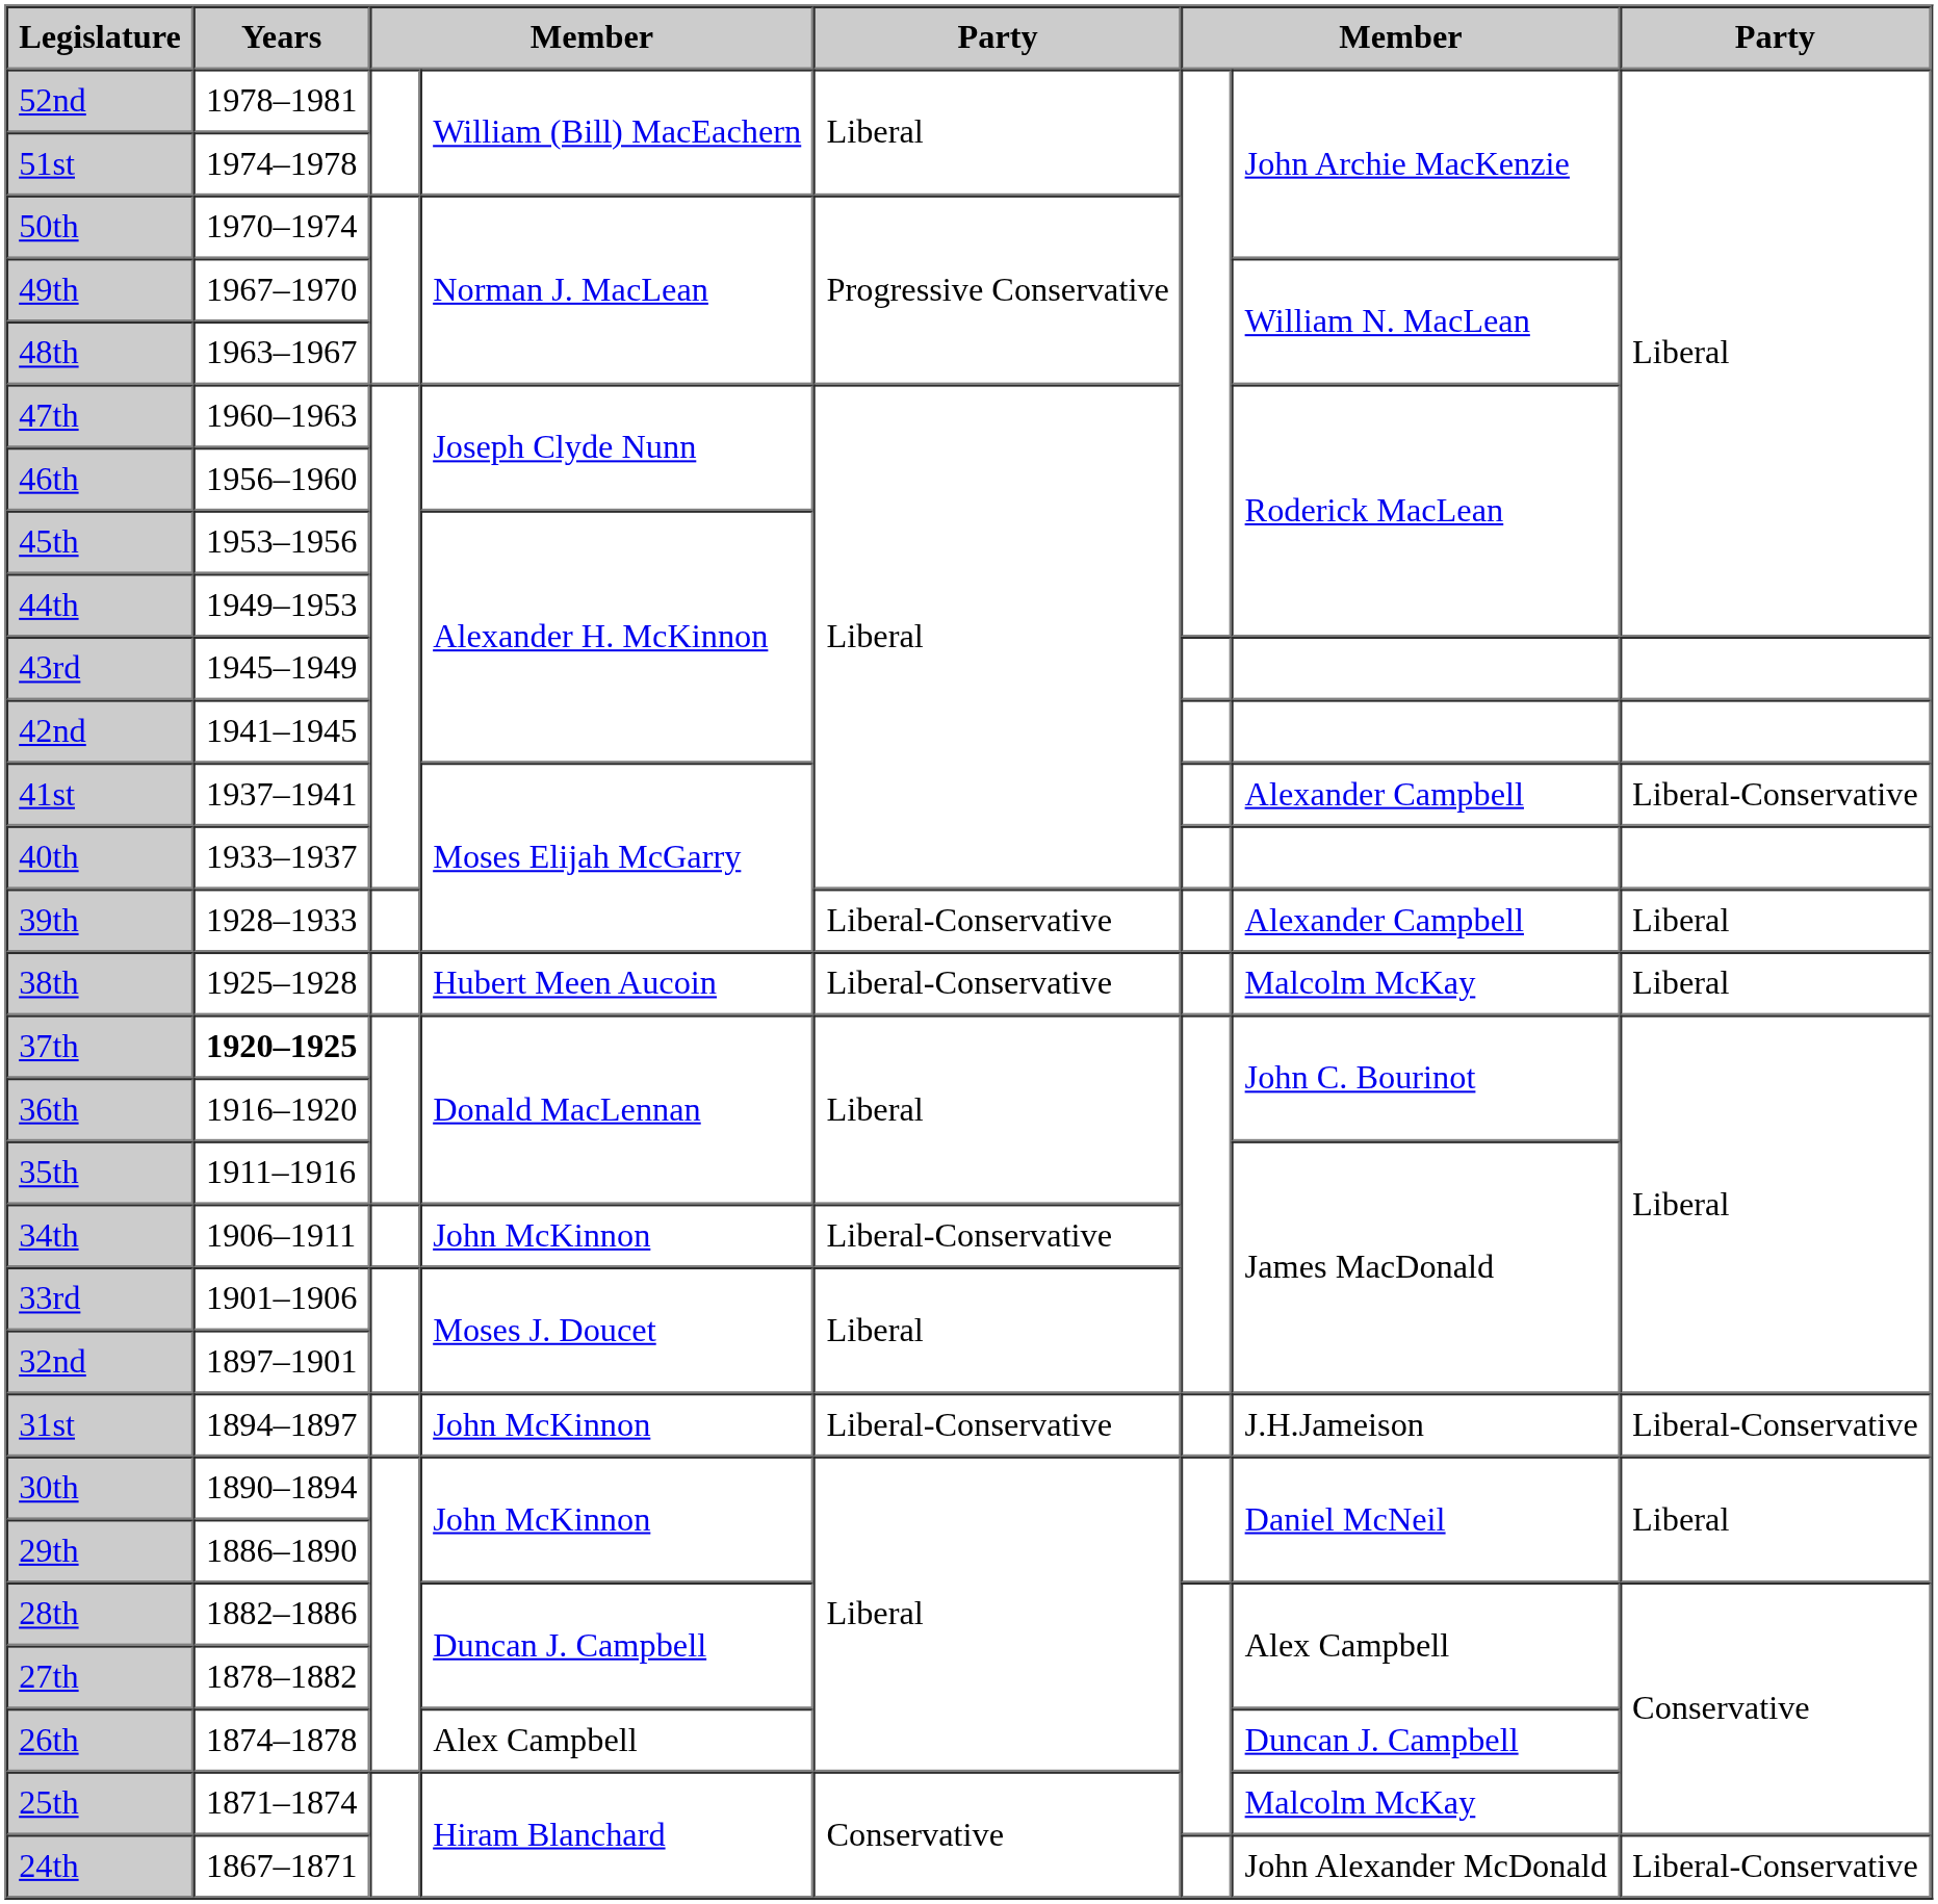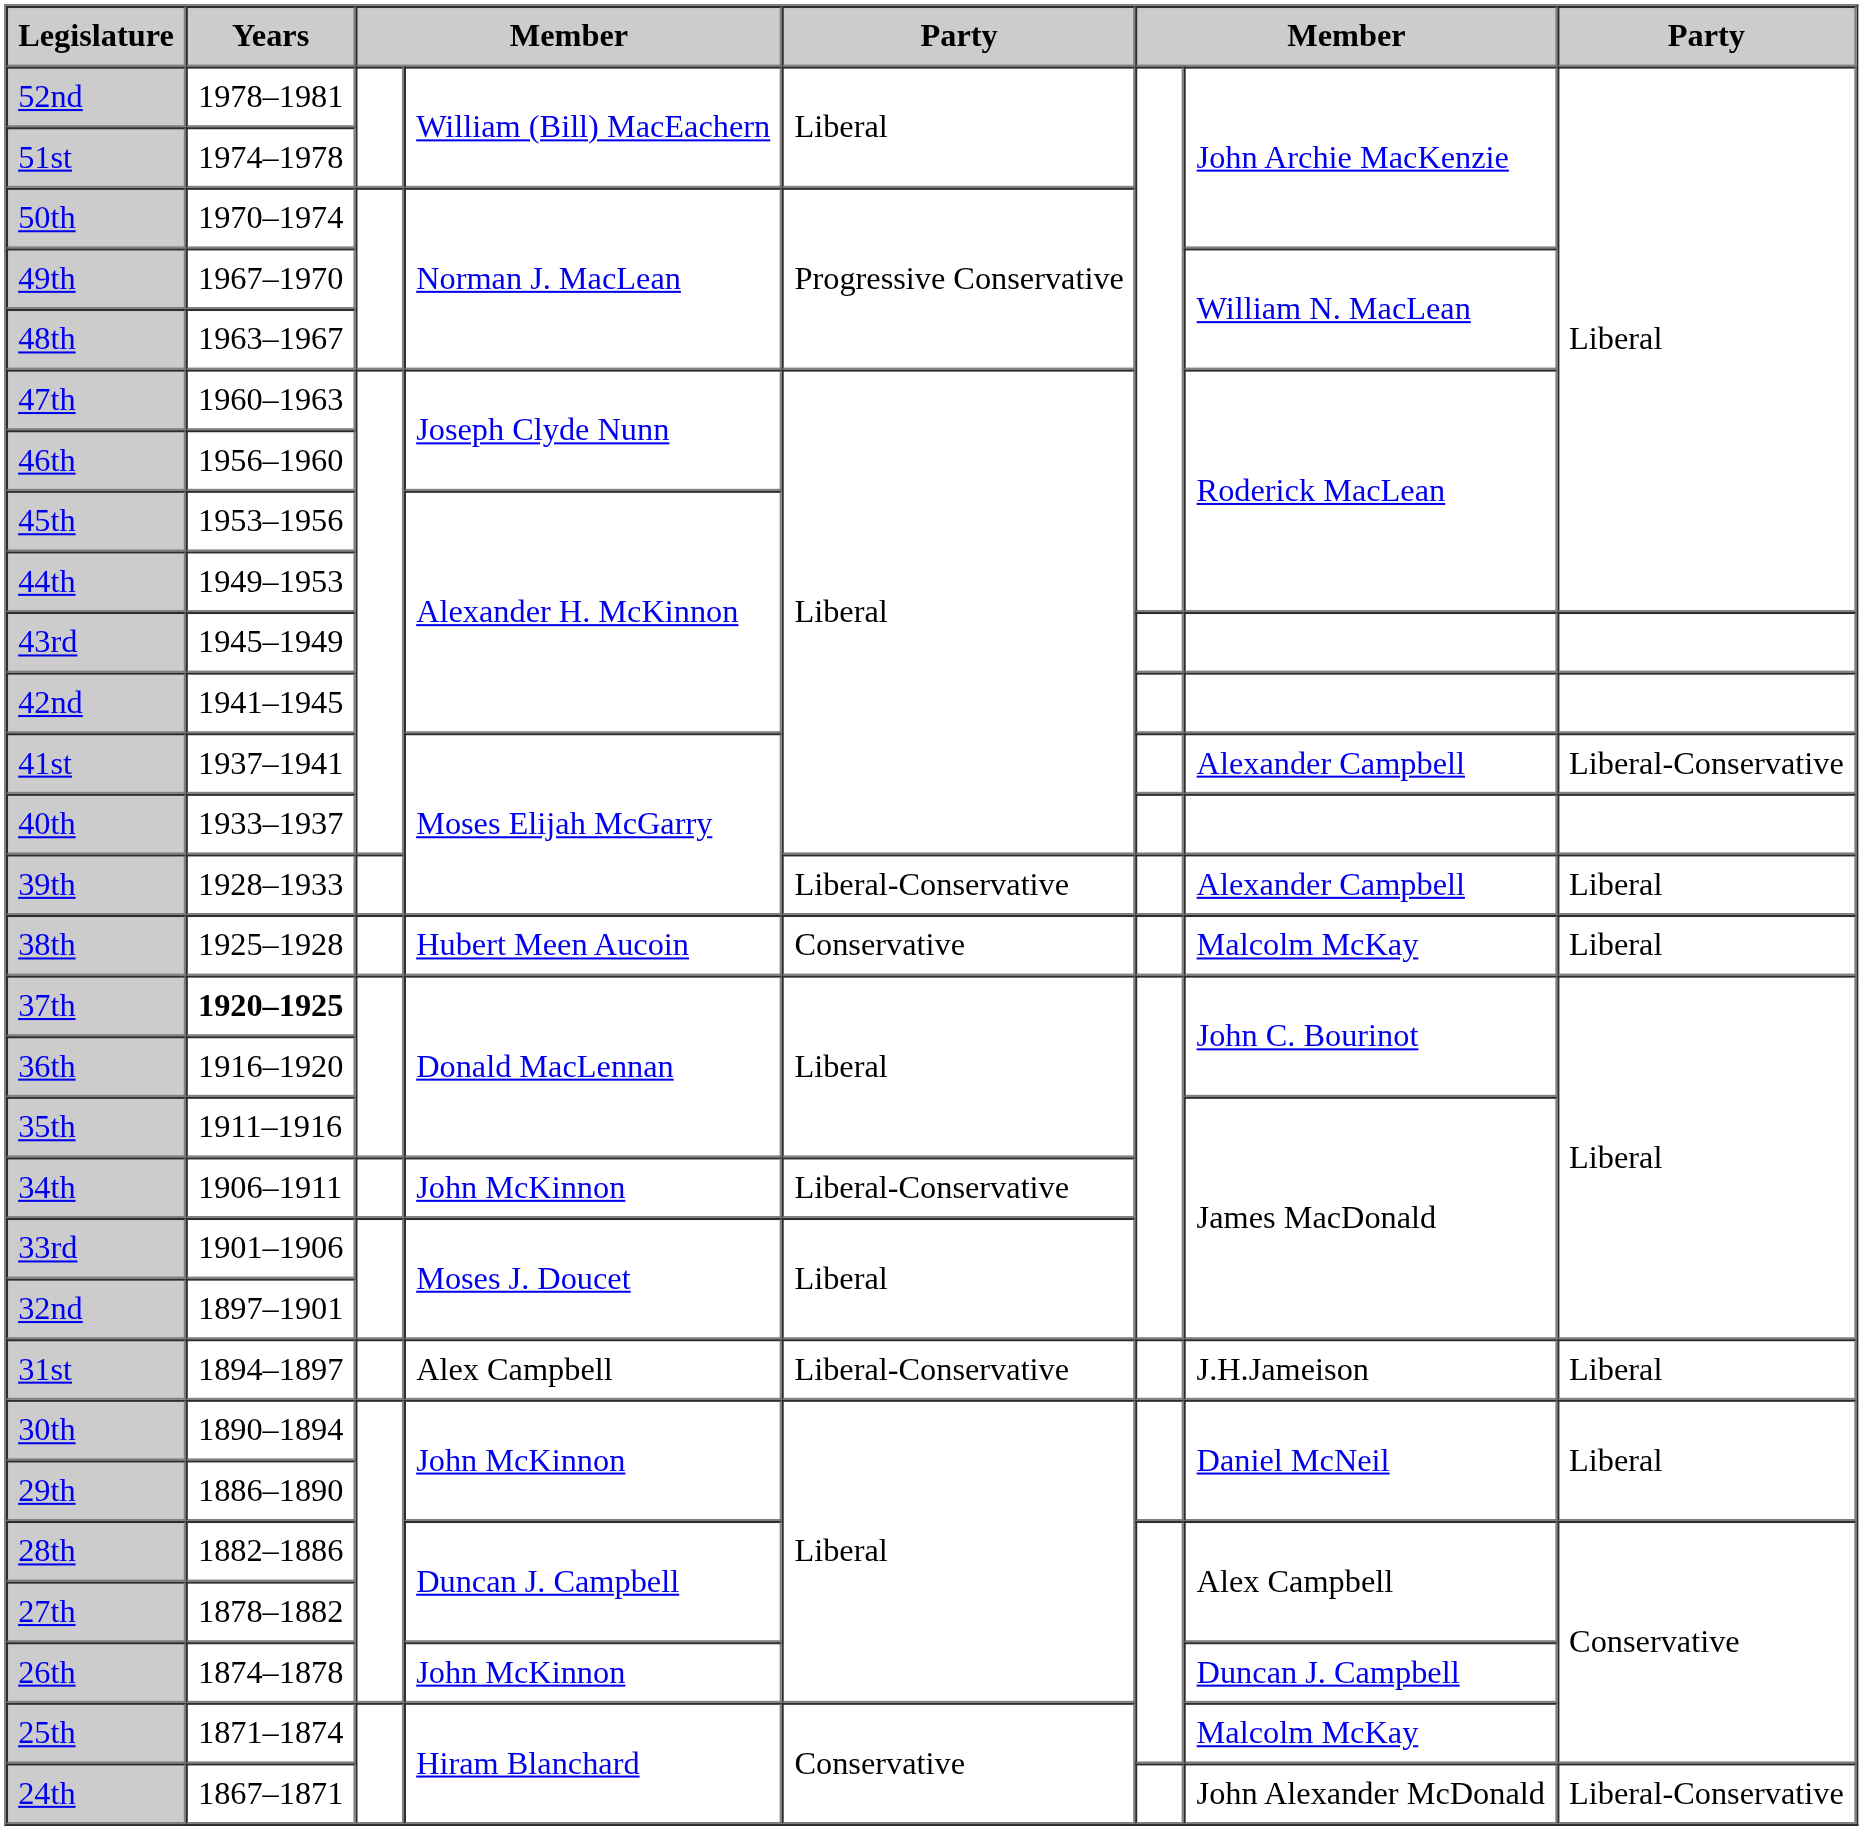 <table border=1 cellpadding=5 cellspacing=0>
 <tr bgcolor="CCCCCC">
 <th>Legislature</th>
 <th>Years</th>
 <th colspan="2">Member</th>
 <th>Party</th>
 <th colspan="2">Member</th>
 <th>Party</th>
 </tr>
 <tr>
 <td bgcolor="CCCCCC"><a href='#'>52nd</a></td>
 <td>1978–1981</td>
 <td rowspan=2 >   </td>
 <td rowspan=2><a href='#'>William (Bill) MacEachern</a></td>
 <td rowspan=2>Liberal</td>
 <td rowspan=9 >   </td>
 <td rowspan=3><a href='#'>John Archie MacKenzie</a></td>
 <td rowspan=9>Liberal</td>
 </tr>
 <tr>
 <td bgcolor="CCCCCC"><a href='#'>51st</a></td>
 <td>1974–1978</td>
 </tr>
 <tr>
 <td bgcolor="CCCCCC"><a href='#'>50th</a></td>
 <td>1970–1974</td>
 <td rowspan=3 ></td>
 <td rowspan=3><a href='#'>Norman J. MacLean</a></td>
 <td rowspan=3>Progressive Conservative</td>
 </tr>
 <tr>
 <td bgcolor="CCCCCC"><a href='#'>49th</a></td>
 <td>1967–1970</td>
 <td rowspan=2><a href='#'>William N. MacLean</a></td>
 </tr>
 <tr>
 <td bgcolor="CCCCCC"><a href='#'>48th</a></td>
 <td>1963–1967</td>
 </tr>
 <tr>
 <td bgcolor="CCCCCC"><a href='#'>47th</a></td>
 <td>1960–1963</td>
 <td rowspan=8 >   </td>
 <td rowspan=2><a href='#'>Joseph Clyde Nunn</a></td>
 <td rowspan=8>Liberal</td>
 <td rowspan=4><a href='#'>Roderick MacLean</a></td>
 </tr>
 <tr>
 <td bgcolor="CCCCCC"><a href='#'>46th</a></td>
 <td>1956–1960</td>
 </tr>
 <tr>
 <td bgcolor="CCCCCC"><a href='#'>45th</a></td>
 <td>1953–1956</td>
 <td rowspan=4><a href='#'>Alexander H. McKinnon</a></td>
 </tr>
 <tr>
 <td bgcolor="CCCCCC"><a href='#'>44th</a></td>
 <td>1949–1953</td>
 </tr>
 <tr>
 <td bgcolor="CCCCCC"><a href='#'>43rd</a></td>
 <td>1945–1949</td>
 <td></td>
 <td></td>
 <td></td>
 </tr>
 <tr>
 <td bgcolor="CCCCCC"><a href='#'>42nd</a></td>
 <td>1941–1945</td>
 <td></td>
 <td></td>
 <td></td>
 </tr>
 <tr>
 <td bgcolor="CCCCCC"><a href='#'>41st</a></td>
 <td>1937–1941</td>
 <td rowspan=3><a href='#'>Moses Elijah McGarry</a></td>
 <td>   </td>
 <td><a href='#'>Alexander Campbell</a></td>
 <td>Liberal-Conservative</td>
 </tr>
 <tr>
 <td bgcolor="CCCCCC"><a href='#'>40th</a></td>
 <td>1933–1937</td>
 <td></td>
 <td></td>
 <td></td>
 </tr>
 <tr>
 <td bgcolor="CCCCCC"><a href='#'>39th</a></td>
 <td>1928–1933</td>
 <td></td>
 <td>Liberal-Conservative</td>
 <td></td>
 <td><a href='#'>Alexander Campbell</a></td>
 <td>Liberal</td>
 </tr>
 <tr>
 <td bgcolor="CCCCCC"><a href='#'>38th</a></td>
 <td>1925–1928</td>
 <td></td>
 <td><a href='#'>Hubert Meen Aucoin</a></td>
-<td>Liberal-Conservative</td>
+<td>Conservative</td>
 <td></td>
 <td><a href='#'>Malcolm McKay</a></td>
 <td>Liberal</td>
 </tr>
 <tr>
 <td bgcolor="CCCCCC"><a href='#'>37th</a></td>
 <td><strong>1920–1925</strong></td>
 <td rowspan=3 >   </td>
 <td rowspan=3><a href='#'>Donald MacLennan</a></td>
 <td rowspan=3>Liberal</td>
 <td rowspan=6 >   </td>
 <td rowspan=2><a href='#'>John C. Bourinot</a></td>
 <td rowspan=6>Liberal</td>
 </tr>
 <tr>
 <td bgcolor="CCCCCC"><a href='#'>36th</a></td>
 <td>1916–1920</td>
 </tr>
 <tr>
 <td bgcolor="CCCCCC"><a href='#'>35th</a></td>
 <td>1911–1916</td>
 <td rowspan=4>James MacDonald</td>
 </tr>
 <tr>
 <td bgcolor="CCCCCC"><a href='#'>34th</a></td>
 <td>1906–1911</td>
 <td></td>
 <td><a href='#'>John McKinnon</a></td>
 <td>Liberal-Conservative</td>
 </tr>
 <tr>
 <td bgcolor="CCCCCC"><a href='#'>33rd</a></td>
 <td>1901–1906</td>
 <td rowspan=2 >   </td>
 <td rowspan=2><a href='#'>Moses J. Doucet</a></td>
 <td rowspan=2>Liberal</td>
 </tr>
 <tr>
 <td bgcolor="CCCCCC"><a href='#'>32nd</a></td>
 <td>1897–1901</td>
 </tr>
 <tr>
 <td bgcolor="CCCCCC"><a href='#'>31st</a></td>
 <td>1894–1897</td>
 <td></td>
-<td><a href='#'>John McKinnon</a></td>
+<td>Alex Campbell</td>
 <td>Liberal-Conservative</td>
 <td></td>
 <td>J.H.Jameison</td>
-<td>Liberal-Conservative</td>
+<td>Liberal</td>
 </tr>
 <tr>
 <td bgcolor="CCCCCC"><a href='#'>30th</a></td>
 <td>1890–1894</td>
 <td rowspan=5 >   </td>
 <td rowspan=2><a href='#'>John McKinnon</a></td>
 <td rowspan=5>Liberal</td>
 <td rowspan=2 >   </td>
 <td rowspan=2><a href='#'>Daniel McNeil</a></td>
 <td rowspan=2>Liberal</td>
 </tr>
 <tr>
 <td bgcolor="CCCCCC"><a href='#'>29th</a></td>
 <td>1886–1890</td>
 </tr>
 <tr>
 <td bgcolor="CCCCCC"><a href='#'>28th</a></td>
 <td>1882–1886</td>
 <td rowspan=2><a href='#'>Duncan J. Campbell</a></td>
 <td rowspan=4 ></td>
 <td rowspan=2>Alex Campbell</td>
 <td rowspan=4>Conservative</td>
 </tr>
 <tr>
 <td bgcolor="CCCCCC"><a href='#'>27th</a></td>
 <td>1878–1882</td>
 </tr>
 <tr>
 <td bgcolor="CCCCCC"><a href='#'>26th</a></td>
 <td>1874–1878</td>
-<td>Alex Campbell</td>
+<td><a href='#'>John McKinnon</a></td>
 <td><a href='#'>Duncan J. Campbell</a></td>
 </tr>
 <tr>
 <td bgcolor="CCCCCC"><a href='#'>25th</a></td>
 <td>1871–1874</td>
 <td rowspan=2 ></td>
 <td rowspan=2><a href='#'>Hiram Blanchard</a></td>
 <td rowspan=2>Conservative</td>
 <td><a href='#'>Malcolm McKay</a></td>
 </tr>
 <tr>
 <td bgcolor="CCCCCC"><a href='#'>24th</a></td>
 <td>1867–1871</td>
 <td>   </td>
 <td>John Alexander McDonald</td>
 <td>Liberal-Conservative</td>
 </tr>
 </table>
